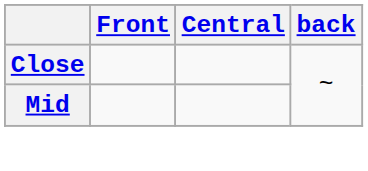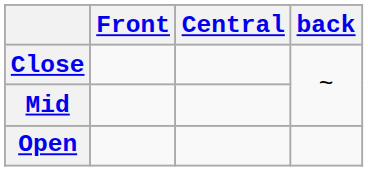 <table class="wikitable">
 <tr>
 <th></th>
 <th align="center"><a href='#'>Front</a></th>
 <th align="center"><a href='#'>Central</a></th>
 <th align="center"><a href='#'>back</a></th>
 </tr>
 <tr>
 <th align="left"><a href='#'>Close</a></th>
 <td align="center"></td>
 <td></td>
 <td align="center" rowspan="2">~</td>
 </tr>
 <tr>
 <th align="left"><a href='#'>Mid</a></th>
 <td align="center"></td>
 <td></td>
 </tr>
+<tr>
+<th align="left"><a href='#'>Open</a></th>
+<td></td>
+<td align="center"></td>
+<td></td>
+</tr>
 </table>
